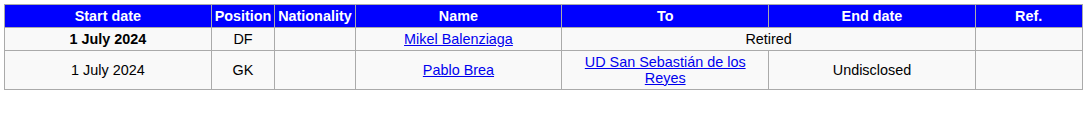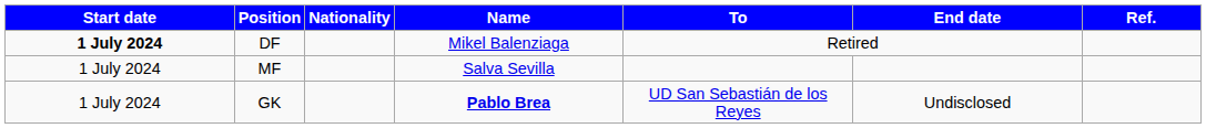 <table class="wikitable"  style="text-align:center; font-size:90%; ">
 <tr>
 <th style="background:#00f; color:white; width:200px;">Start date</th>
 <th style="background:#00f; color:white; width:50px;">Position</th>
 <th style="background:#00f; color:white; width:50px;">Nationality</th>
 <th style="background:#00f; color:white; width:200px;">Name</th>
 <th style="background:#00f; color:white; width:200px;">To</th>
 <th style="background:#00f; color:white; width:200px;">End date</th>
 <th style="background:#00f; color:white; width:100px;">Ref.</th>
 </tr>
 <tr>
 <td><strong>1 July 2024</strong></td>
 <td>DF</td>
 <td></td>
 <td><a href='#'>Mikel Balenziaga</a></td>
 <td colspan="2">Retired</td>
 <td></td>
 </tr>
 <tr>
+<td>1 July 2024</td>
+<td>MF</td>
+<td></td>
+<td><a href='#'>Salva Sevilla</a></td>
+<td></td>
+<td></td>
+<td></td>
+</tr>
+<tr>
 <td>1  July 2024</td>
 <td>GK</td>
 <td></td>
-<td><a href='#'>Pablo Brea</a></td>
+<td><strong><a href='#'>Pablo Brea</a></strong></td>
 <td><a href='#'>UD San Sebastián de los Reyes</a></td>
 <td>Undisclosed</td>
 <td></td>
 </tr>
 </table>
